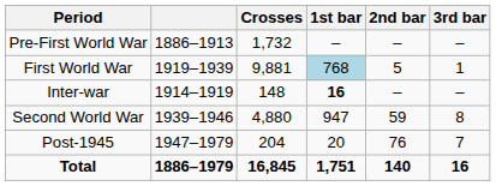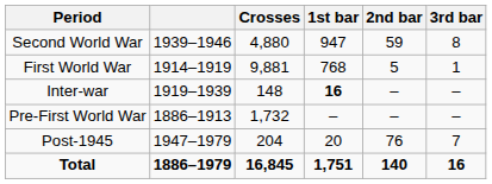 <table class="wikitable">
 <tr>
 <th>Period</th>
 <th></th>
 <th align=center>Crosses</th>
 <th>1st bar</th>
 <th>2nd bar</th>
 <th>3rd bar</th>
 </tr>
 <tr>
+<td align=center>Second World War</td>
+<td align=center>1939–1946</td>
+<td align=center>4,880</td>
+<td align=center>947</td>
+<td align=center>59</td>
+<td align=center>8</td>
+</tr>
+<tr>
+<td align=center>First World War</td>
+<td align=center>1914–1919</td>
+<td align=center>9,881</td>
+<td align=center>768</td>
+<td align=center>5</td>
+<td align=center>1</td>
+</tr>
+<tr>
+<td align=center>Inter-war</td>
+<td align=center>1919–1939</td>
+<td align=center>148</td>
+<td align=center><strong>16</strong></td>
+<td align=center>–</td>
+<td align=center>–</td>
+</tr>
+<tr>
 <td align=center>Pre-First World War</td>
 <td align=center>1886–1913</td>
 <td align=center>1,732</td>
 <td align=center>–</td>
 <td align=center>–</td>
 <td align=center>–</td>
-</tr>
-<tr>
-<td align=center>First World War</td>
-<td align=center>1919–1939</td>
-<td align=center>9,881</td>
-<td align=center style="background: lightblue;">768</td>
-<td align=center>5</td>
-<td align=center>1</td>
-</tr>
-<tr>
-<td align=center>Inter-war</td>
-<td align=center>1914–1919</td>
-<td align=center>148</td>
-<td align=center><strong>16</strong></td>
-<td align=center>–</td>
-<td align=center>–</td>
-</tr>
-<tr>
-<td align=center>Second World War</td>
-<td align=center>1939–1946</td>
-<td align=center>4,880</td>
-<td align=center>947</td>
-<td align=center>59</td>
-<td align=center>8</td>
 </tr>
 <tr>
 <td align=center>Post-1945</td>
 <td align=center>1947–1979</td>
 <td align=center>204</td>
 <td align=center>20</td>
 <td align=center>76</td>
 <td align=center>7</td>
 </tr>
 <tr>
 <td align=center><strong>Total</strong></td>
 <td align=center><strong>1886–1979</strong></td>
 <td align=center><strong>16,845</strong></td>
 <td align=center><strong>1,751</strong></td>
 <td align=center><strong>140</strong></td>
 <td align=center><strong>16</strong></td>
 </tr>
 </table>
